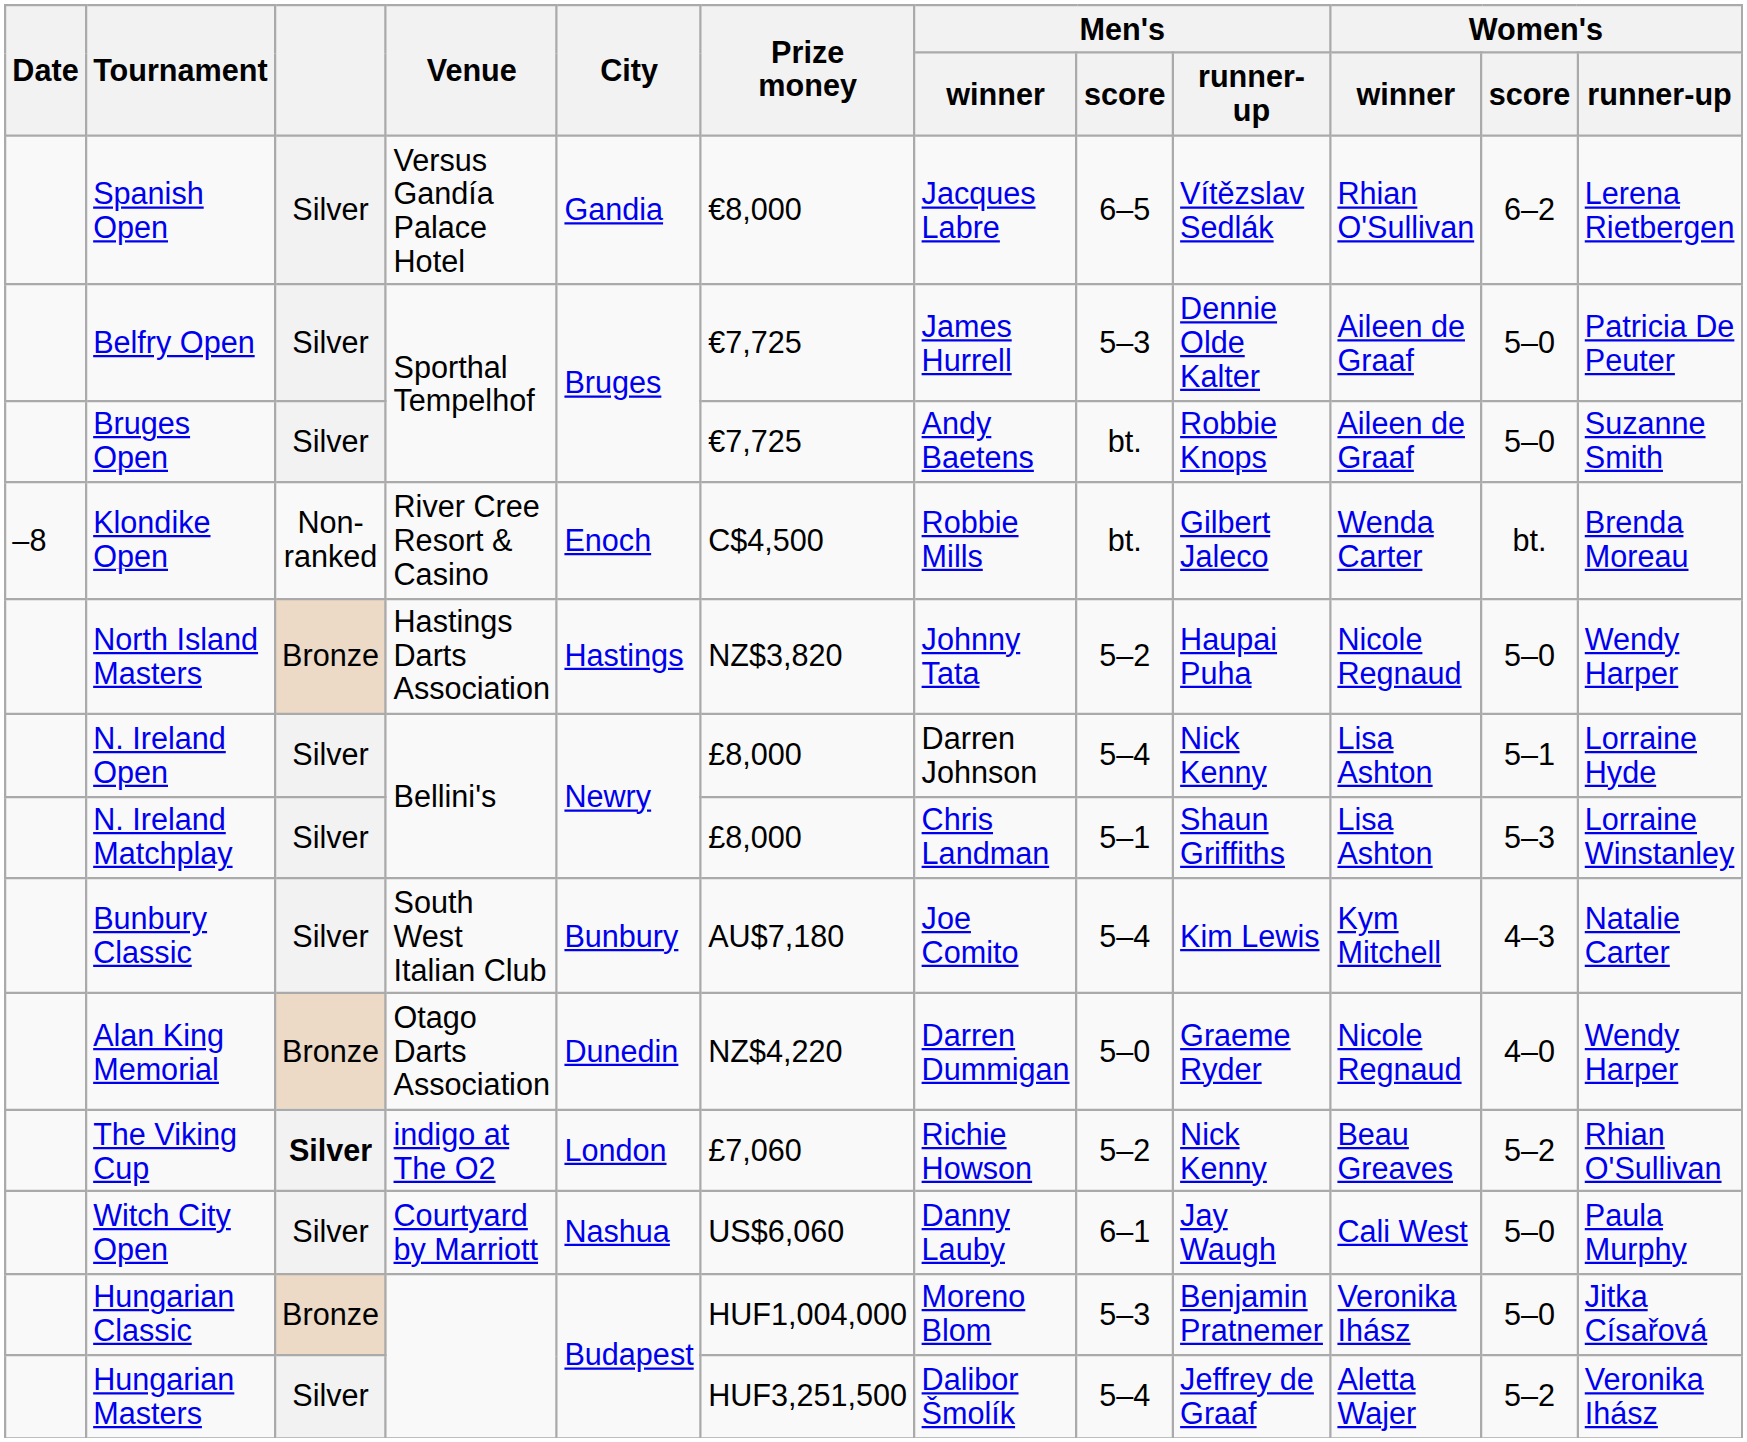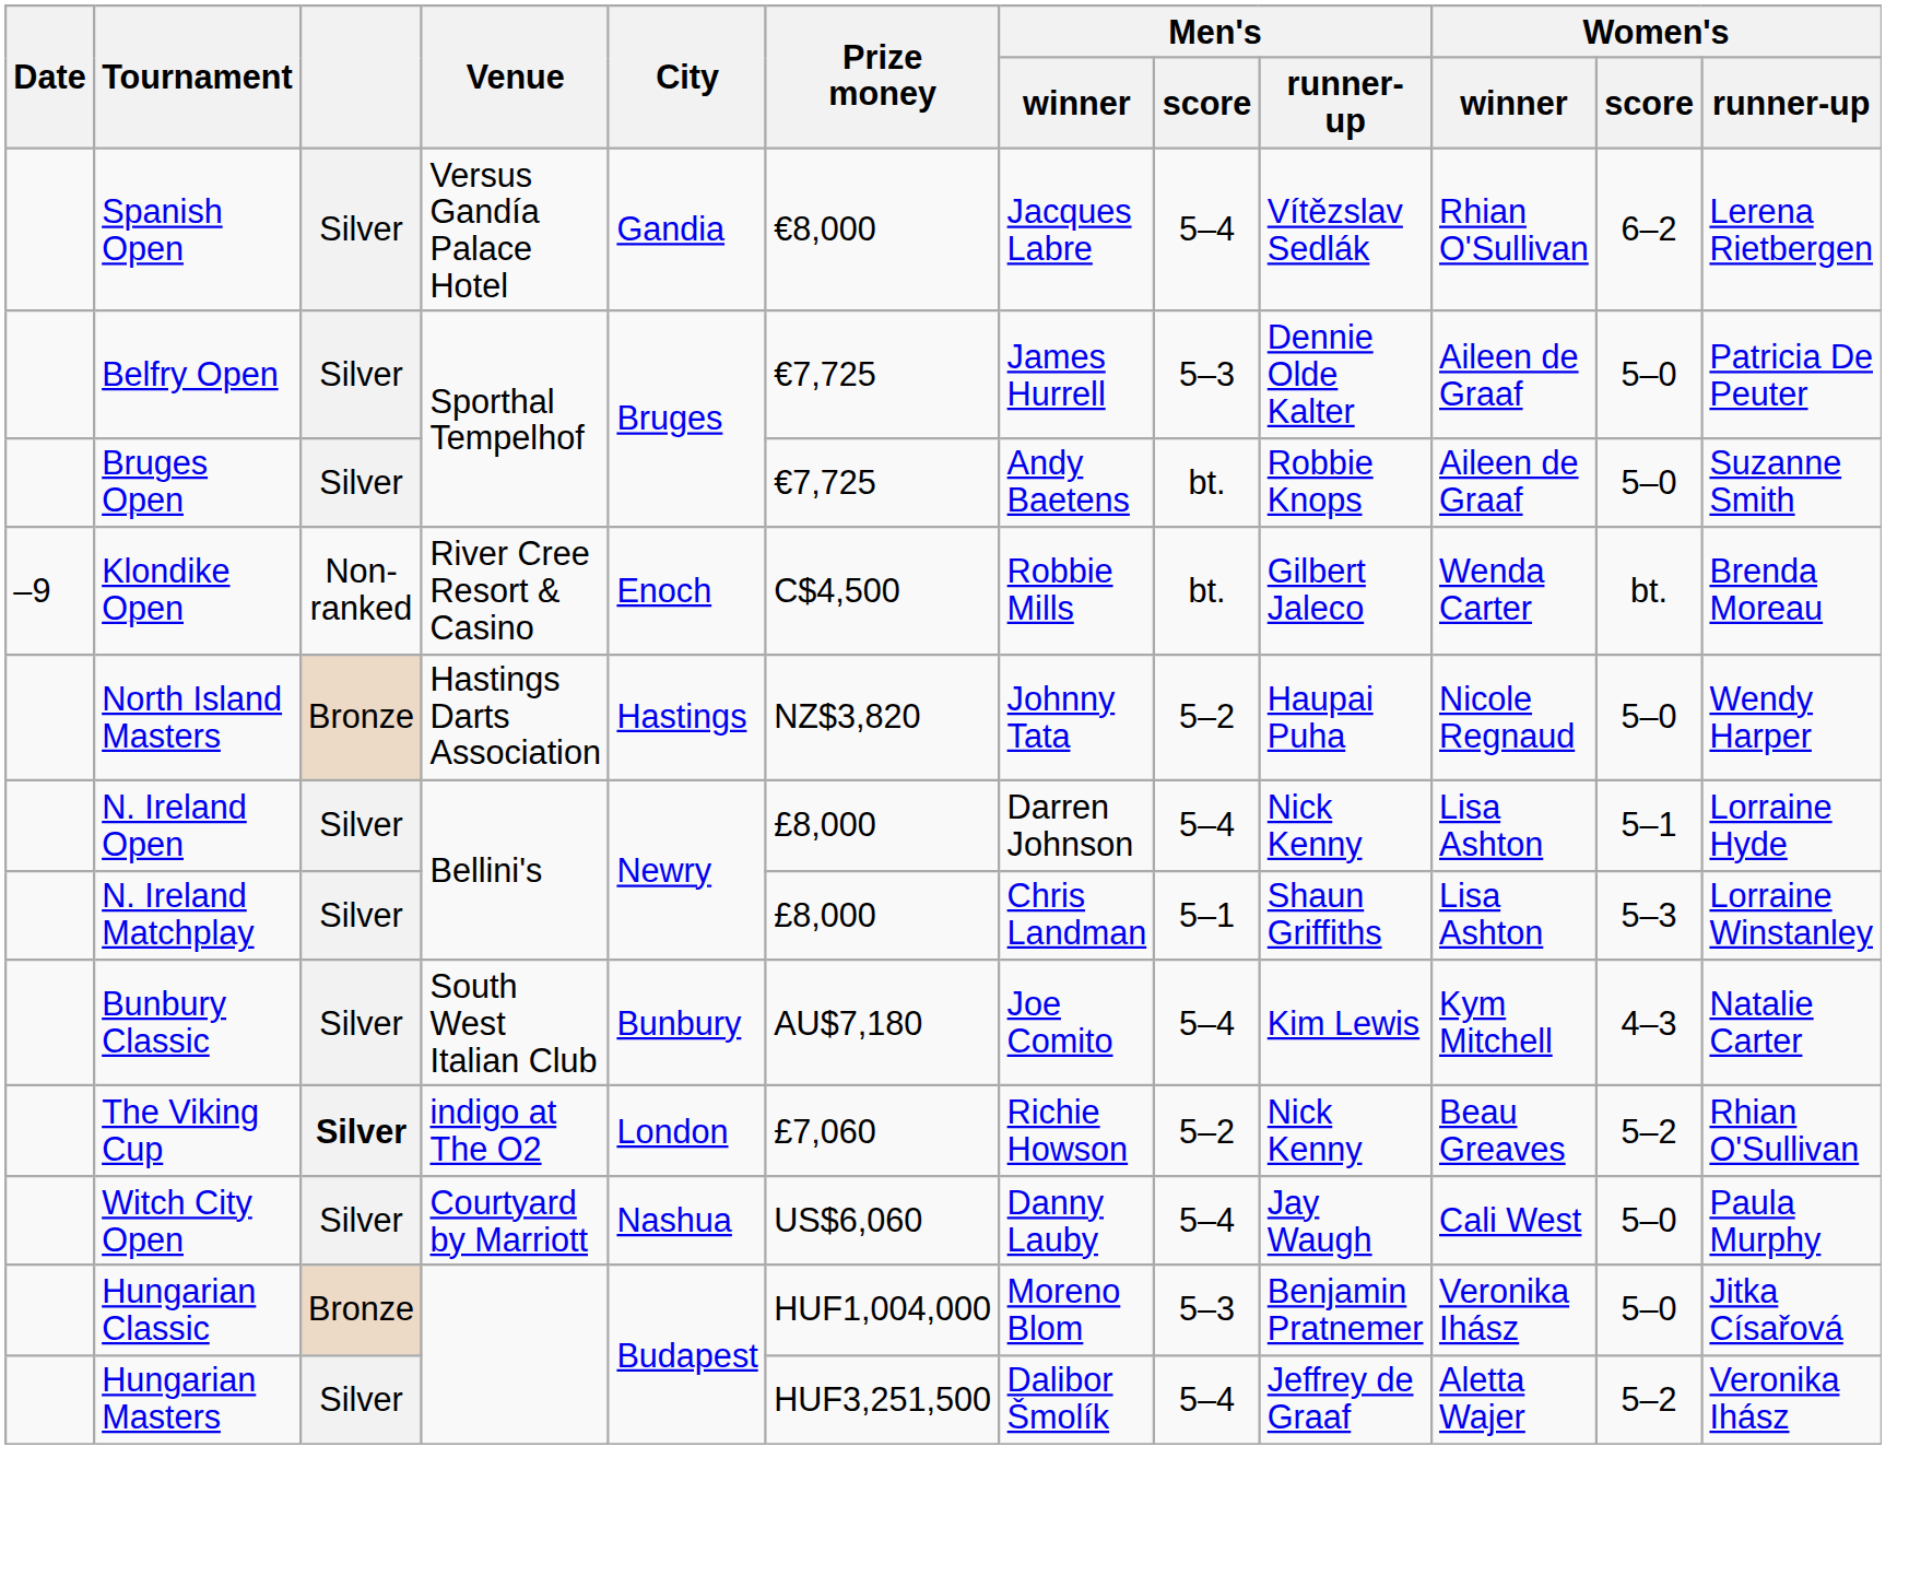 <table class="wikitable sortable" style="font-size: 85%">
 <tr>
 <th class=unsortable rowspan="2">Date</th>
 <th rowspan="2">Tournament</th>
 <th rowspan="2"></th>
 <th rowspan="2">Venue</th>
 <th rowspan="2">City</th>
 <th rowspan="2" class=unsortable>Prize<br>money</th>
 <th colspan="3">Men's</th>
 <th colspan="3">Women's</th>
 </tr>
 <tr>
 <th>winner</th>
 <th class=unsortable>score</th>
 <th>runner-up</th>
 <th>winner</th>
 <th class=unsortable>score</th>
 <th>runner-up</th>
 </tr>
 <tr>
 <td></td>
 <td><a href='#'>Spanish Open</a></td>
 <td bgcolor="f2f2f2" align="center">Silver</td>
 <td>Versus Gandía Palace Hotel</td>
 <td> <a href='#'>Gandia</a></td>
 <td>€8,000</td>
 <td> <a href='#'>Jacques Labre</a></td>
-<td align="center">6–5</td>
+<td align="center">5–4</td>
 <td> <a href='#'>Vítězslav Sedlák</a></td>
 <td> <a href='#'>Rhian O'Sullivan</a></td>
 <td align="center">6–2</td>
 <td> <a href='#'>Lerena Rietbergen</a></td>
 </tr>
 <tr>
 <td></td>
 <td><a href='#'>Belfry Open</a></td>
 <td bgcolor="f2f2f2" align="center">Silver</td>
 <td rowspan=2>Sporthal Tempelhof</td>
 <td rowspan=2> <a href='#'>Bruges</a></td>
 <td>€7,725</td>
 <td> <a href='#'>James Hurrell</a></td>
 <td align="center">5–3</td>
 <td> <a href='#'>Dennie Olde Kalter</a></td>
 <td> <a href='#'>Aileen de Graaf</a></td>
 <td align="center">5–0</td>
 <td> <a href='#'>Patricia De Peuter</a></td>
 </tr>
 <tr>
 <td></td>
 <td><a href='#'>Bruges Open</a></td>
 <td bgcolor="f2f2f2" align="center">Silver</td>
 <td>€7,725</td>
 <td> <a href='#'>Andy Baetens</a></td>
 <td align="center">bt.</td>
 <td> <a href='#'>Robbie Knops</a></td>
 <td> <a href='#'>Aileen de Graaf</a></td>
 <td align="center">5–0</td>
 <td> <a href='#'>Suzanne Smith</a></td>
 </tr>
 <tr>
-<td>–8</td>
+<td>–9</td>
 <td><a href='#'>Klondike Open</a></td>
 <td align="center">Non-ranked</td>
 <td>River Cree Resort & Casino</td>
 <td> <a href='#'>Enoch</a></td>
 <td>C$4,500</td>
 <td> <a href='#'>Robbie Mills</a></td>
 <td align="center">bt.</td>
 <td> <a href='#'>Gilbert Jaleco</a></td>
 <td> <a href='#'>Wenda Carter</a></td>
 <td align="center">bt.</td>
 <td> <a href='#'>Brenda Moreau</a></td>
 </tr>
 <tr>
 <td></td>
 <td><a href='#'>North Island Masters</a></td>
 <td bgcolor="ecd9c6" align="center">Bronze</td>
 <td>Hastings Darts Association</td>
 <td> <a href='#'>Hastings</a></td>
 <td>NZ$3,820</td>
 <td> <a href='#'>Johnny Tata</a></td>
 <td align="center">5–2</td>
 <td> <a href='#'>Haupai Puha</a></td>
 <td> <a href='#'>Nicole Regnaud</a></td>
 <td align="center">5–0</td>
 <td> <a href='#'>Wendy Harper</a></td>
 </tr>
 <tr>
 <td></td>
 <td><a href='#'>N. Ireland Open</a></td>
 <td bgcolor="f2f2f2" align="center">Silver</td>
 <td rowspan=2>Bellini's</td>
 <td rowspan=2> <a href='#'>Newry</a></td>
 <td>£8,000</td>
 <td> Darren Johnson</td>
 <td align="center">5–4</td>
 <td> <a href='#'>Nick Kenny</a></td>
 <td> <a href='#'>Lisa Ashton</a></td>
 <td align="center">5–1</td>
 <td> <a href='#'>Lorraine Hyde</a></td>
 </tr>
 <tr>
 <td></td>
 <td><a href='#'>N. Ireland Matchplay</a></td>
 <td bgcolor="f2f2f2" align="center">Silver</td>
 <td>£8,000</td>
 <td> <a href='#'>Chris Landman</a></td>
 <td align="center">5–1</td>
 <td> <a href='#'>Shaun Griffiths</a></td>
 <td> <a href='#'>Lisa Ashton</a></td>
 <td align="center">5–3</td>
 <td> <a href='#'>Lorraine Winstanley</a></td>
 </tr>
 <tr>
 <td></td>
 <td><a href='#'>Bunbury Classic</a></td>
 <td bgcolor="f2f2f2" align="center">Silver</td>
 <td>South West Italian Club</td>
 <td> <a href='#'>Bunbury</a></td>
 <td>AU$7,180</td>
 <td> <a href='#'>Joe Comito</a></td>
 <td align="center">5–4</td>
 <td> <a href='#'>Kim Lewis</a></td>
 <td> <a href='#'>Kym Mitchell</a></td>
 <td align="center">4–3</td>
 <td> <a href='#'>Natalie Carter</a></td>
 </tr>
 <tr>
 <td></td>
-<td><a href='#'>Alan King Memorial</a></td>
-<td bgcolor="ecd9c6" align="center">Bronze</td>
-<td>Otago Darts Association</td>
-<td> <a href='#'>Dunedin</a></td>
-<td>NZ$4,220</td>
-<td> <a href='#'>Darren Dummigan</a></td>
-<td align="center">5–0</td>
-<td> <a href='#'>Graeme Ryder</a></td>
-<td> <a href='#'>Nicole Regnaud</a></td>
-<td align="center">4–0</td>
-<td> <a href='#'>Wendy Harper</a></td>
-</tr>
-<tr>
-<td></td>
 <td><a href='#'>The Viking Cup</a></td>
 <td bgcolor="f2f2f2" align="center"><strong>Silver</strong></td>
 <td><a href='#'>indigo at The O2</a></td>
 <td> <a href='#'>London</a></td>
 <td>£7,060</td>
 <td> <a href='#'>Richie Howson</a></td>
 <td align="center">5–2</td>
 <td> <a href='#'>Nick Kenny</a></td>
 <td> <a href='#'>Beau Greaves</a></td>
 <td align="center">5–2</td>
 <td> <a href='#'>Rhian O'Sullivan</a></td>
 </tr>
 <tr>
 <td></td>
 <td><a href='#'>Witch City Open</a></td>
 <td bgcolor="f2f2f2" align="center">Silver</td>
 <td><a href='#'>Courtyard by Marriott</a></td>
 <td> <a href='#'>Nashua</a></td>
 <td>US$6,060</td>
 <td> <a href='#'>Danny Lauby</a></td>
-<td align="center">6–1</td>
+<td align="center">5–4</td>
 <td> <a href='#'>Jay Waugh</a></td>
 <td> <a href='#'>Cali West</a></td>
 <td align="center">5–0</td>
 <td> <a href='#'>Paula Murphy</a></td>
 </tr>
 <tr>
 <td></td>
 <td><a href='#'>Hungarian Classic</a></td>
 <td bgcolor="ecd9c6" align="center">Bronze</td>
 <td rowspan=2></td>
 <td rowspan=2> <a href='#'>Budapest</a></td>
 <td>HUF1,004,000</td>
 <td> <a href='#'>Moreno Blom</a></td>
 <td align="center">5–3</td>
 <td> <a href='#'>Benjamin Pratnemer</a></td>
 <td> <a href='#'>Veronika Ihász</a></td>
 <td align="center">5–0</td>
 <td> <a href='#'>Jitka Císařová</a></td>
 </tr>
 <tr>
 <td></td>
 <td><a href='#'>Hungarian Masters</a></td>
 <td bgcolor="f2f2f2" align="center">Silver</td>
 <td>HUF3,251,500</td>
 <td> <a href='#'>Dalibor Šmolík</a></td>
 <td align="center">5–4</td>
 <td> <a href='#'>Jeffrey de Graaf</a></td>
 <td> <a href='#'>Aletta Wajer</a></td>
 <td align="center">5–2</td>
 <td> <a href='#'>Veronika Ihász</a></td>
 </tr>
 </table>
